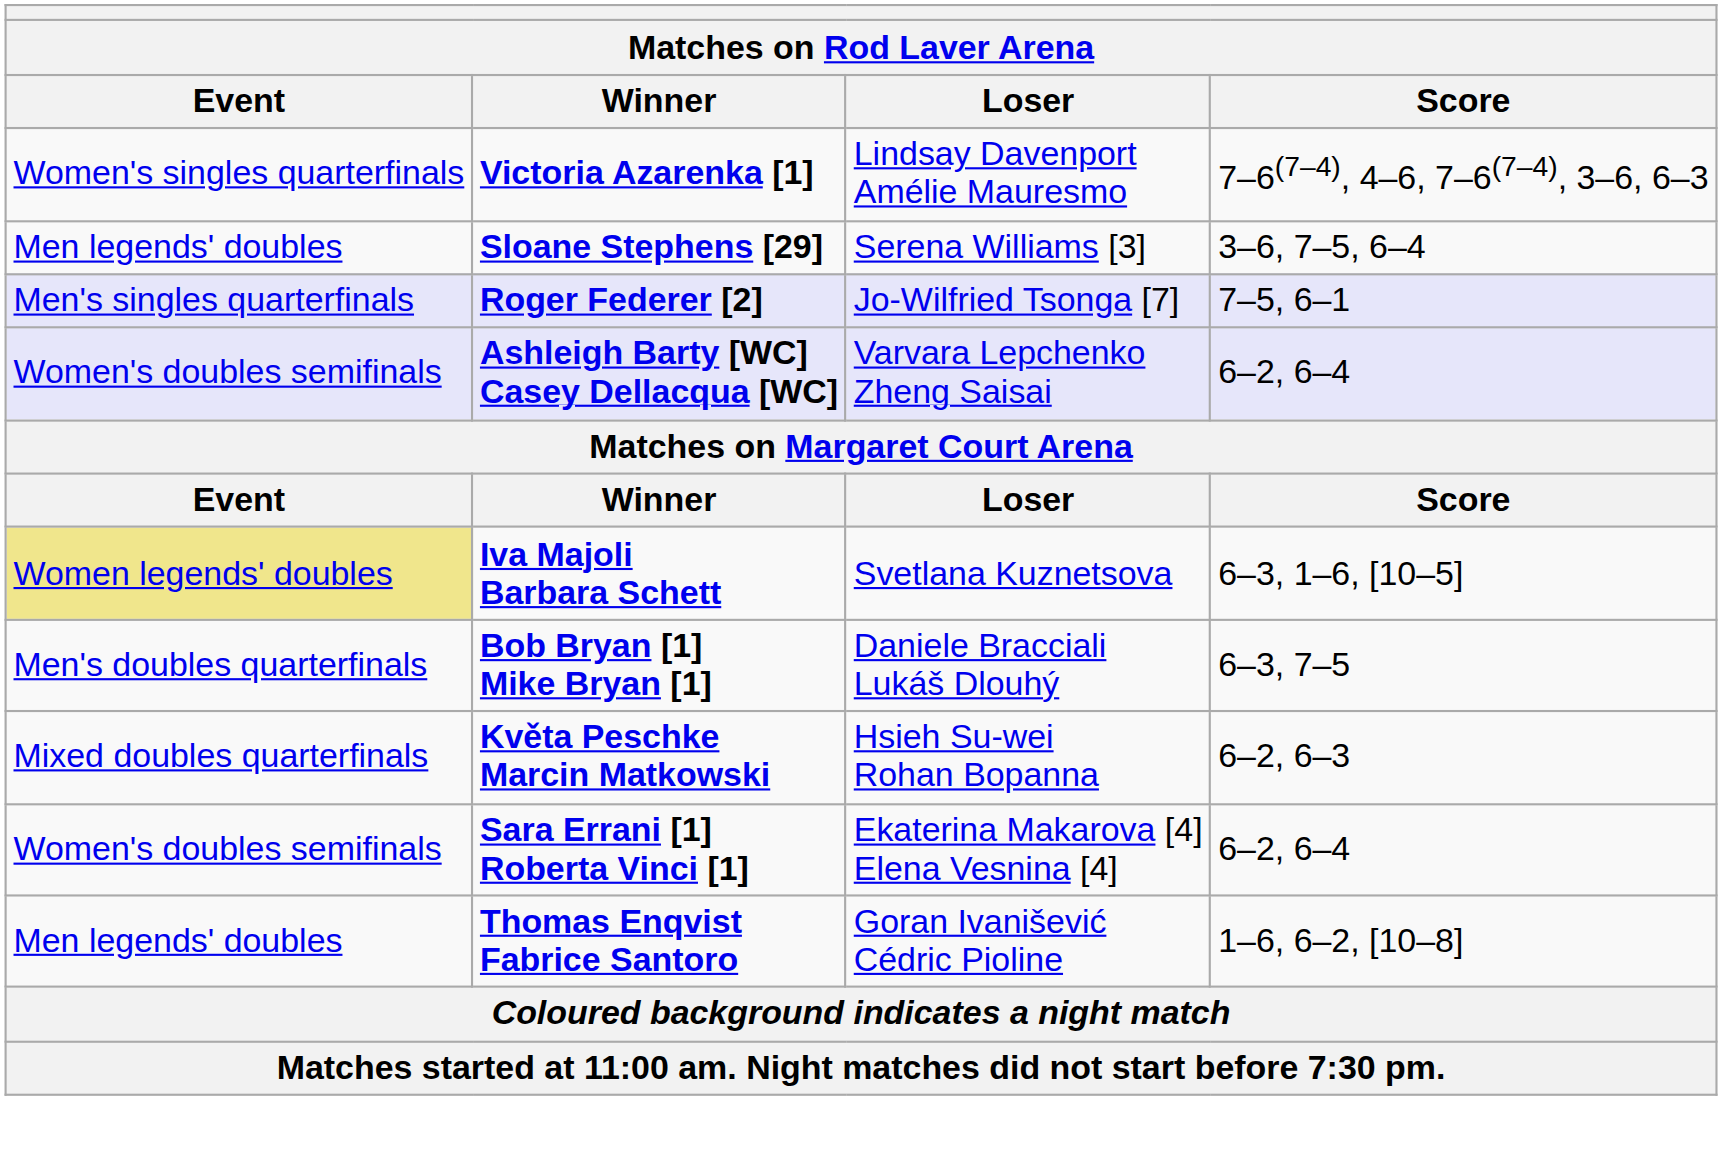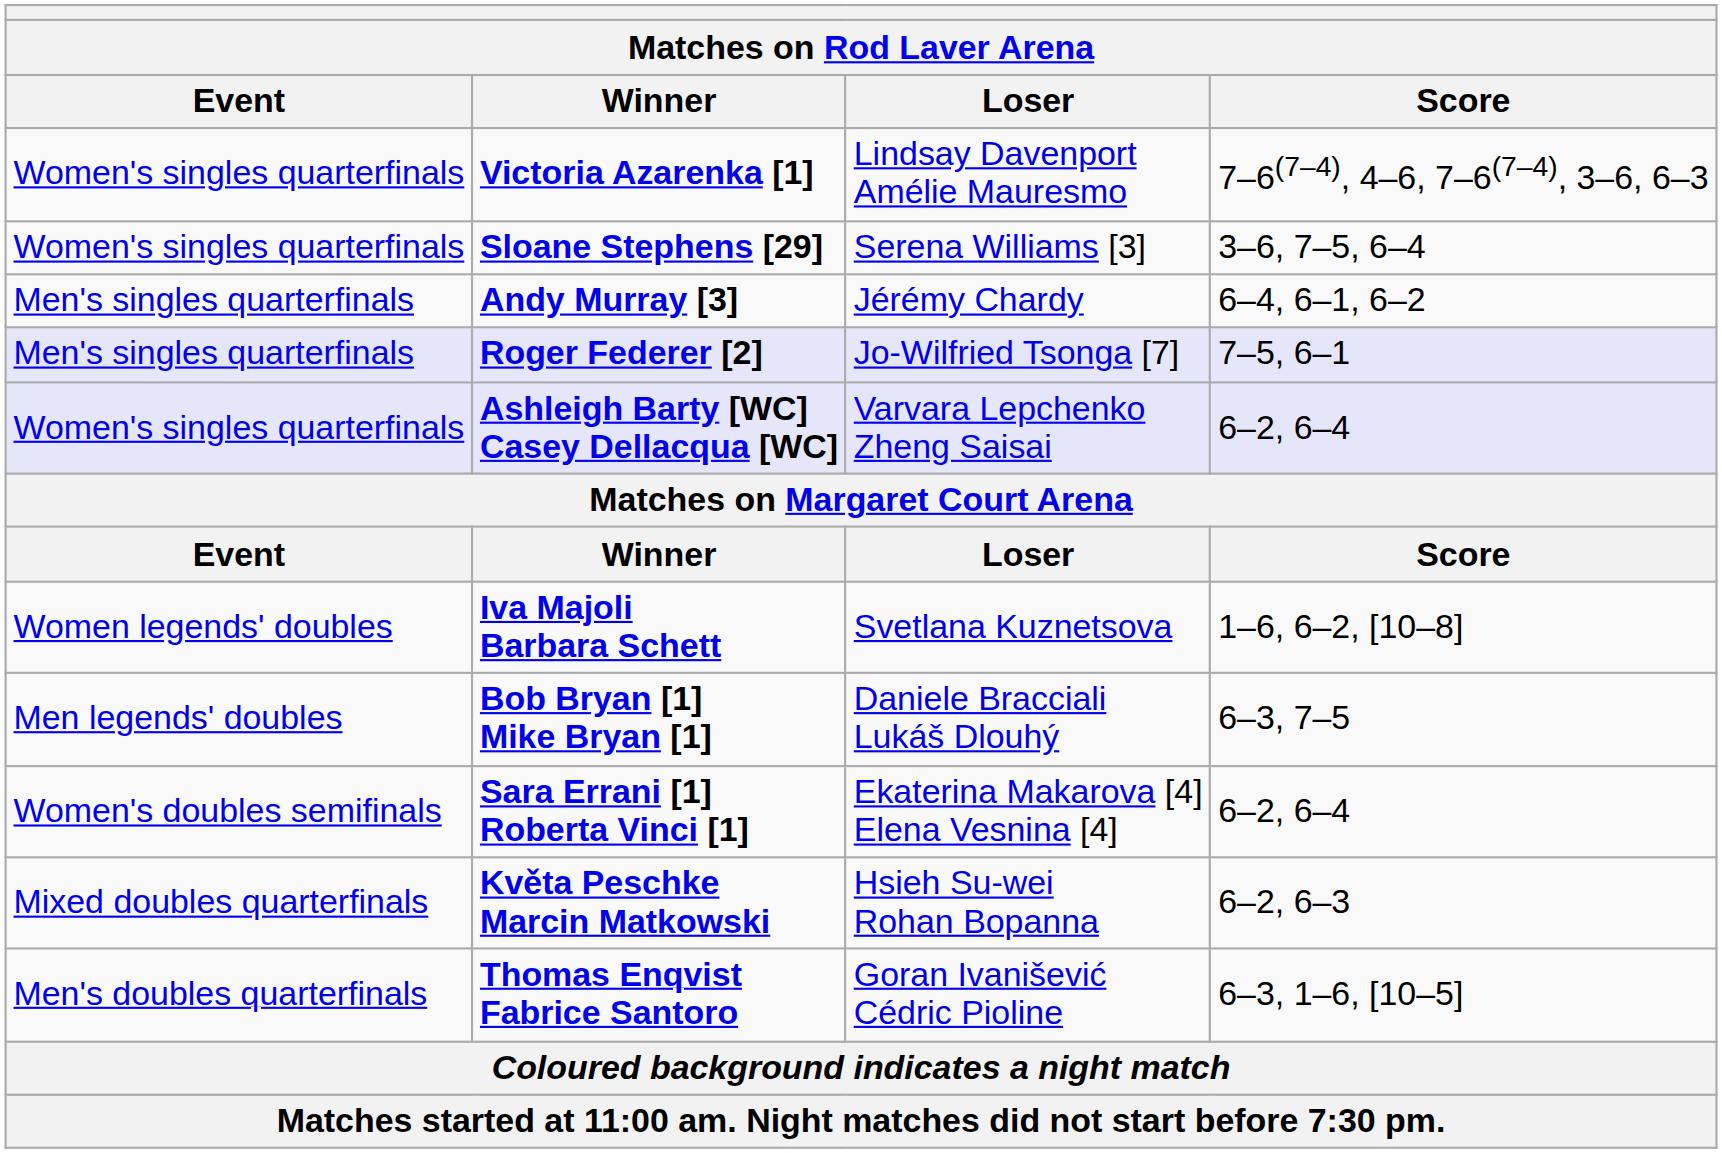 <table class="wikitable collapsible uncollapsed" style="margin:1em auto;">
 <tr>
 <th colspan=4></th>
 </tr>
 <tr>
 <th colspan=4><strong>Matches on <a href='#'>Rod Laver Arena</a></strong></th>
 </tr>
 <tr>
 <th>Event</th>
 <th>Winner</th>
 <th>Loser</th>
 <th>Score</th>
 </tr>
 <tr>
 <td><a href='#'>Women's singles quarterfinals</a></td>
 <td><strong> <a href='#'>Victoria Azarenka</a> [1]</strong></td>
 <td> <a href='#'>Lindsay Davenport</a> <br>  <a href='#'>Amélie Mauresmo</a></td>
 <td>7–6<sup>(7–4)</sup>, 4–6, 7–6<sup>(7–4)</sup>, 3–6, 6–3</td>
 </tr>
 <tr>
-<td><a href='#'>Men legends' doubles</a></td>
+<td><a href='#'>Women's singles quarterfinals</a></td>
 <td><strong> <a href='#'>Sloane Stephens</a> [29]</strong></td>
 <td> <a href='#'>Serena Williams</a> [3]</td>
 <td>3–6, 7–5, 6–4</td>
+</tr>
+<tr>
+<td><a href='#'>Men's singles quarterfinals</a></td>
+<td><strong> <a href='#'>Andy Murray</a> [3]</strong></td>
+<td> <a href='#'>Jérémy Chardy</a></td>
+<td>6–4, 6–1, 6–2</td>
 </tr>
 <tr bgcolor=lavender>
 <td><a href='#'>Men's singles quarterfinals</a></td>
 <td><strong> <a href='#'>Roger Federer</a> [2]</strong></td>
 <td> <a href='#'>Jo-Wilfried Tsonga</a> [7]</td>
 <td>7–5, 6–1</td>
 </tr>
 <tr bgcolor=lavender>
-<td><a href='#'>Women's doubles semifinals</a></td>
+<td><a href='#'>Women's singles quarterfinals</a></td>
 <td><strong> <a href='#'>Ashleigh Barty</a> [WC] <br>  <a href='#'>Casey Dellacqua</a> [WC]</strong></td>
 <td> <a href='#'>Varvara Lepchenko</a> <br>  <a href='#'>Zheng Saisai</a></td>
 <td>6–2, 6–4</td>
 </tr>
 <tr>
 <th colspan=4><strong>Matches on <a href='#'>Margaret Court Arena</a></strong></th>
 </tr>
 <tr>
 <th>Event</th>
 <th>Winner</th>
 <th>Loser</th>
 <th>Score</th>
 </tr>
 <tr>
-<td style="background: khaki;"><a href='#'>Women legends' doubles</a></td>
+<td><a href='#'>Women legends' doubles</a></td>
 <td><strong> <a href='#'>Iva Majoli</a> <br>  <a href='#'>Barbara Schett</a></strong></td>
 <td> <a href='#'>Svetlana Kuznetsova</a></td>
-<td>6–3, 1–6, [10–5]</td>
+<td>1–6, 6–2, [10–8]</td>
 </tr>
 <tr>
-<td><a href='#'>Men's doubles quarterfinals</a></td>
+<td><a href='#'>Men legends' doubles</a></td>
 <td><strong> <a href='#'>Bob Bryan</a> [1] <br>  <a href='#'>Mike Bryan</a> [1]</strong></td>
 <td> <a href='#'>Daniele Bracciali</a> <br>  <a href='#'>Lukáš Dlouhý</a></td>
 <td>6–3, 7–5</td>
+</tr>
+<tr>
+<td><a href='#'>Women's doubles semifinals</a></td>
+<td><strong> <a href='#'>Sara Errani</a> [1] <br>  <a href='#'>Roberta Vinci</a> [1]</strong></td>
+<td> <a href='#'>Ekaterina Makarova</a> [4] <br>  <a href='#'>Elena Vesnina</a> [4]</td>
+<td>6–2, 6–4</td>
 </tr>
 <tr>
 <td><a href='#'>Mixed doubles quarterfinals</a></td>
 <td><strong> <a href='#'>Květa Peschke</a> <br>  <a href='#'>Marcin Matkowski</a></strong></td>
 <td> <a href='#'>Hsieh Su-wei</a> <br>  <a href='#'>Rohan Bopanna</a></td>
 <td>6–2, 6–3</td>
 </tr>
 <tr>
-<td><a href='#'>Women's doubles semifinals</a></td>
-<td><strong> <a href='#'>Sara Errani</a> [1] <br>  <a href='#'>Roberta Vinci</a> [1]</strong></td>
-<td> <a href='#'>Ekaterina Makarova</a> [4] <br>  <a href='#'>Elena Vesnina</a> [4]</td>
-<td>6–2, 6–4</td>
-</tr>
-<tr>
-<td><a href='#'>Men legends' doubles</a></td>
+<td><a href='#'>Men's doubles quarterfinals</a></td>
 <td><strong> <a href='#'>Thomas Enqvist</a> <br>  <a href='#'>Fabrice Santoro</a></strong></td>
 <td> <a href='#'>Goran Ivanišević</a> <br>  <a href='#'>Cédric Pioline</a></td>
-<td>1–6, 6–2, [10–8]</td>
+<td>6–3, 1–6, [10–5]</td>
 </tr>
 <tr>
 <th colspan=4 align=center><em>Coloured background indicates a night match</em></th>
 </tr>
 <tr>
 <th colspan=4 align=center>Matches started at 11:00 am. Night matches did not start before 7:30 pm.</th>
 </tr>
 </table>
